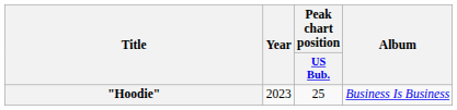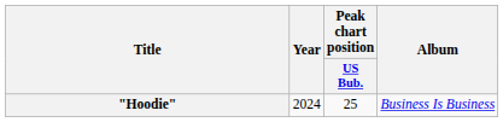 <table class="wikitable plainrowheaders" style="text-align:center;">
 <tr>
 <th scope="col" rowspan="2" style="width:20em;">Title</th>
 <th scope="col" rowspan="2" style="width:1em;">Year</th>
 <th scope="col" colspan="1">Peak chart position</th>
 <th scope="col" rowspan="2">Album</th>
 </tr>
 <tr>
 <th scope="col" style="width:2.5em;font-size:90%;"><a href='#'>US<br>Bub.</a><br></th>
 </tr>
 <tr>
 <th scope="row">"Hoodie"<br></th>
-<td>2023</td>
+<td>2024</td>
 <td>25</td>
 <td><em><a href='#'>Business Is Business</a></em></td>
 </tr>
 </table>
